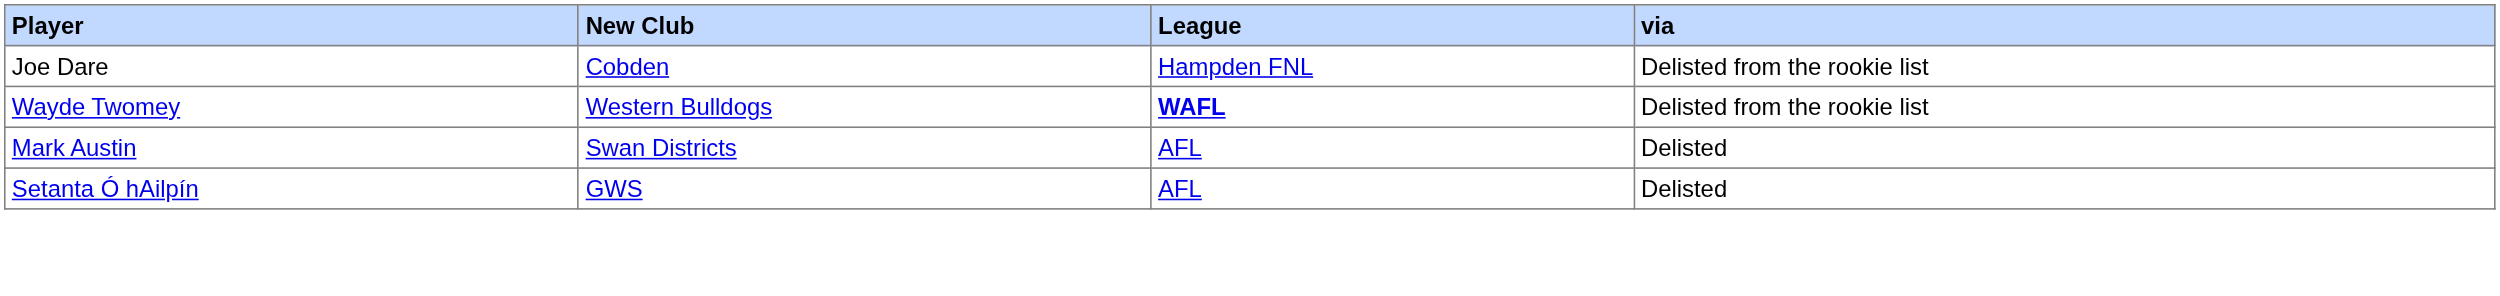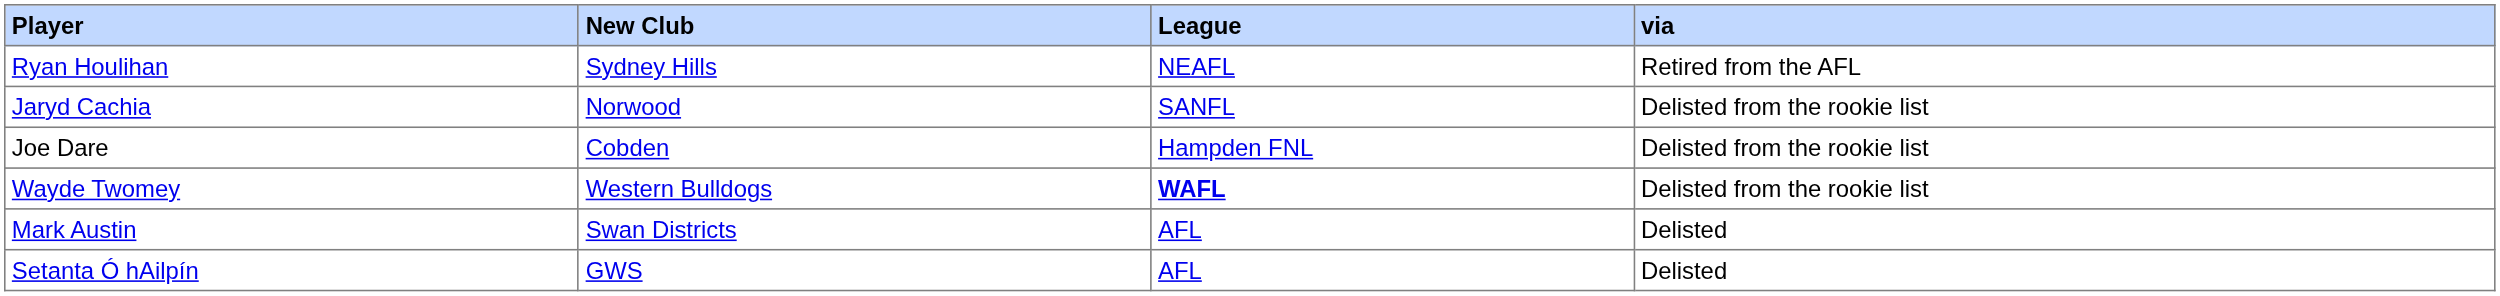 <table border="1" cellpadding="4" cellspacing="0"  style="text-align:left; font-size:95%; border-collapse:collapse; width:80%;">
 <tr style="background:#C1D8FF;">
 <th>Player</th>
 <th>New Club</th>
 <th>League</th>
 <th>via</th>
+</tr>
+<tr>
+<td> <a href='#'>Ryan Houlihan</a></td>
+<td><a href='#'>Sydney Hills</a></td>
+<td><a href='#'>NEAFL</a></td>
+<td>Retired from the AFL</td>
+</tr>
+<tr>
+<td> <a href='#'>Jaryd Cachia</a></td>
+<td><a href='#'>Norwood</a></td>
+<td><a href='#'>SANFL</a></td>
+<td>Delisted from the rookie list</td>
 </tr>
 <tr>
 <td> Joe Dare</td>
 <td><a href='#'>Cobden</a></td>
 <td><a href='#'>Hampden FNL</a></td>
 <td>Delisted from the rookie list</td>
 </tr>
 <tr>
 <td> <a href='#'>Wayde Twomey</a></td>
 <td><a href='#'>Western Bulldogs</a></td>
 <td><strong><a href='#'>WAFL</a></strong></td>
 <td>Delisted from the rookie list</td>
 </tr>
 <tr>
 <td> <a href='#'>Mark Austin</a></td>
 <td><a href='#'>Swan Districts</a></td>
 <td><a href='#'>AFL</a></td>
 <td>Delisted</td>
 </tr>
 <tr>
 <td> <a href='#'>Setanta Ó hAilpín</a></td>
 <td><a href='#'>GWS</a></td>
 <td><a href='#'>AFL</a></td>
 <td>Delisted</td>
 </tr>
 </table>
